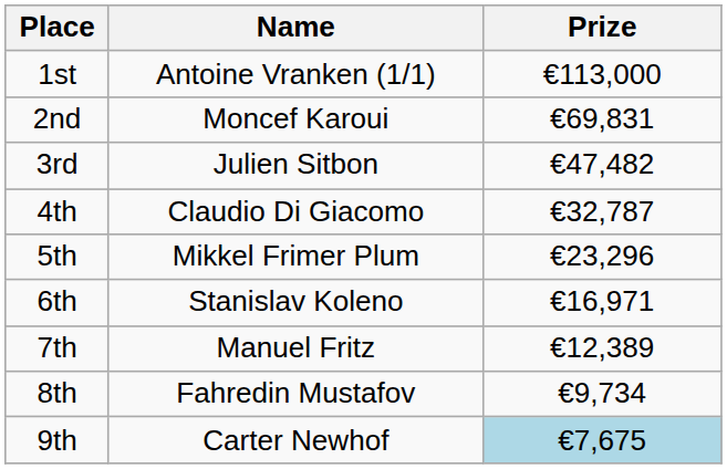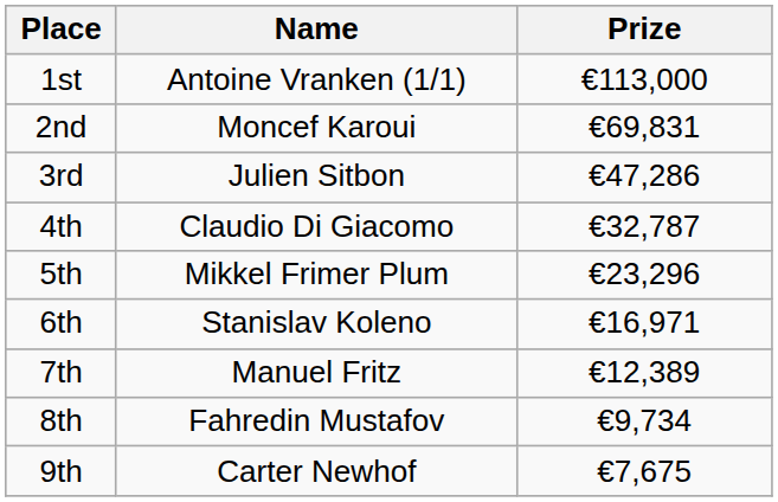 <table class="wikitable">
 <tr>
 <th width="50">Place</th>
 <th width="200">Name</th>
 <th width="125">Prize</th>
 </tr>
 <tr>
 <td align = "center">1st</td>
 <td align = "center">Antoine Vranken (1/1)</td>
 <td align="center">€113,000</td>
 </tr>
 <tr>
 <td align = "center">2nd</td>
 <td align = "center">Moncef Karoui</td>
 <td align="center">€69,831</td>
 </tr>
 <tr>
 <td align = "center">3rd</td>
 <td align = "center">Julien Sitbon</td>
-<td align="center">€47,482</td>
+<td align="center">€47,286</td>
 </tr>
 <tr>
 <td align = "center">4th</td>
 <td align = "center">Claudio Di Giacomo</td>
 <td align="center">€32,787</td>
 </tr>
 <tr>
 <td align = "center">5th</td>
 <td align = "center">Mikkel Frimer Plum</td>
 <td align="center">€23,296</td>
 </tr>
 <tr>
 <td align = "center">6th</td>
 <td align = "center">Stanislav Koleno</td>
 <td align="center">€16,971</td>
 </tr>
 <tr>
 <td align = "center">7th</td>
 <td align = "center">Manuel Fritz</td>
 <td align="center">€12,389</td>
 </tr>
 <tr>
 <td align = "center">8th</td>
 <td align = "center">Fahredin Mustafov</td>
 <td align="center">€9,734</td>
 </tr>
 <tr>
 <td align = "center">9th</td>
 <td align = "center">Carter Newhof</td>
-<td align="center" style="background: lightblue;">€7,675</td>
+<td align="center">€7,675</td>
 </tr>
 </table>
